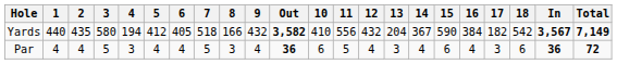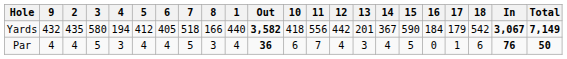 <table class="wikitable" style="text-align:center">
 <tr>
 <th align="left">Hole</th>
-<th>1</th>
+<th>9</th>
 <th>2</th>
 <th>3</th>
 <th>4</th>
 <th>5</th>
 <th>6</th>
 <th>7</th>
 <th>8</th>
-<th>9</th>
+<th>1</th>
 <th>Out</th>
 <th>10</th>
 <th>11</th>
 <th>12</th>
 <th>13</th>
 <th>14</th>
 <th>15</th>
 <th>16</th>
 <th>17</th>
 <th>18</th>
 <th>In</th>
 <th>Total</th>
 </tr>
 <tr>
 <td align="center">Yards</td>
-<td>440</td>
+<td>432</td>
 <td>435</td>
 <td>580</td>
 <td>194</td>
 <td>412</td>
 <td>405</td>
 <td>518</td>
 <td>166</td>
-<td>432</td>
+<td>440</td>
 <td><strong>3,582</strong></td>
-<td>410</td>
+<td>418</td>
 <td>556</td>
-<td>432</td>
-<td>204</td>
+<td>442</td>
+<td>201</td>
 <td>367</td>
 <td>590</td>
-<td>384</td>
-<td>182</td>
+<td>184</td>
+<td>179</td>
 <td>542</td>
-<td><strong>3,567</strong></td>
+<td><strong>3,067</strong></td>
 <td><strong>7,149</strong></td>
 </tr>
 <tr>
 <td align="center">Par</td>
 <td>4</td>
 <td>4</td>
 <td>5</td>
 <td>3</td>
 <td>4</td>
 <td>4</td>
 <td>5</td>
 <td>3</td>
 <td>4</td>
 <td><strong>36</strong></td>
 <td>6</td>
-<td>5</td>
+<td>7</td>
 <td>4</td>
 <td>3</td>
 <td>4</td>
+<td>5</td>
+<td>0</td>
+<td>1</td>
 <td>6</td>
-<td>4</td>
-<td>3</td>
-<td>6</td>
-<td><strong>36</strong></td>
-<td><strong>72</strong></td>
+<td><strong>76</strong></td>
+<td><strong>50</strong></td>
 </tr>
 </table>
